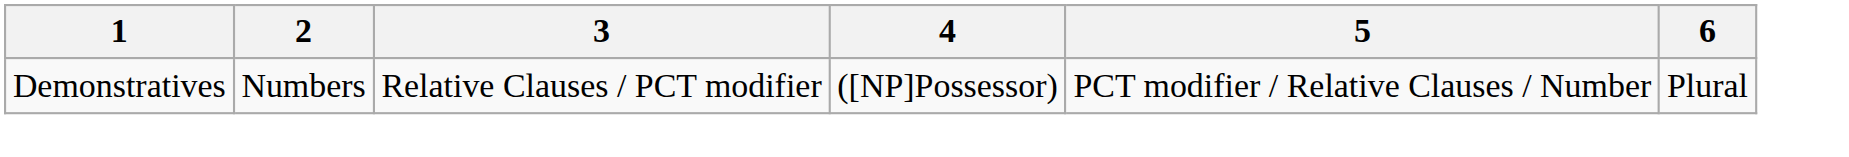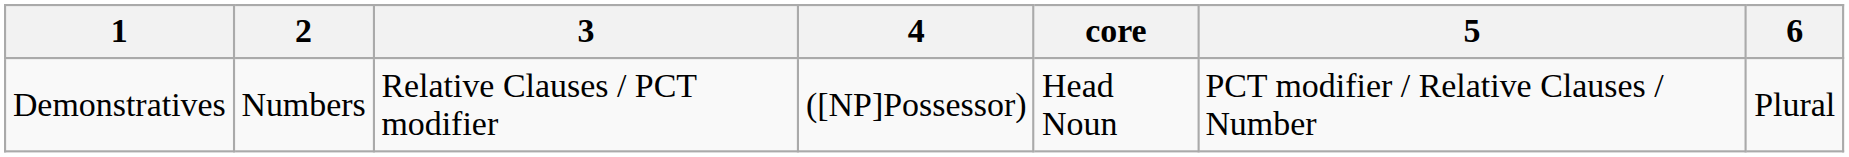 <table class="wikitable">
 <tr>
 <th>1</th>
 <th>2</th>
 <th>3</th>
 <th>4</th>
+<th>core</th>
 <th>5</th>
 <th>6</th>
 </tr>
 <tr>
 <td>Demonstratives</td>
 <td>Numbers</td>
 <td>Relative Clauses / PCT modifier</td>
 <td>([NP]Possessor)</td>
+<td>Head Noun</td>
 <td>PCT modifier / Relative Clauses / Number</td>
 <td>Plural</td>
 </tr>
 </table>
